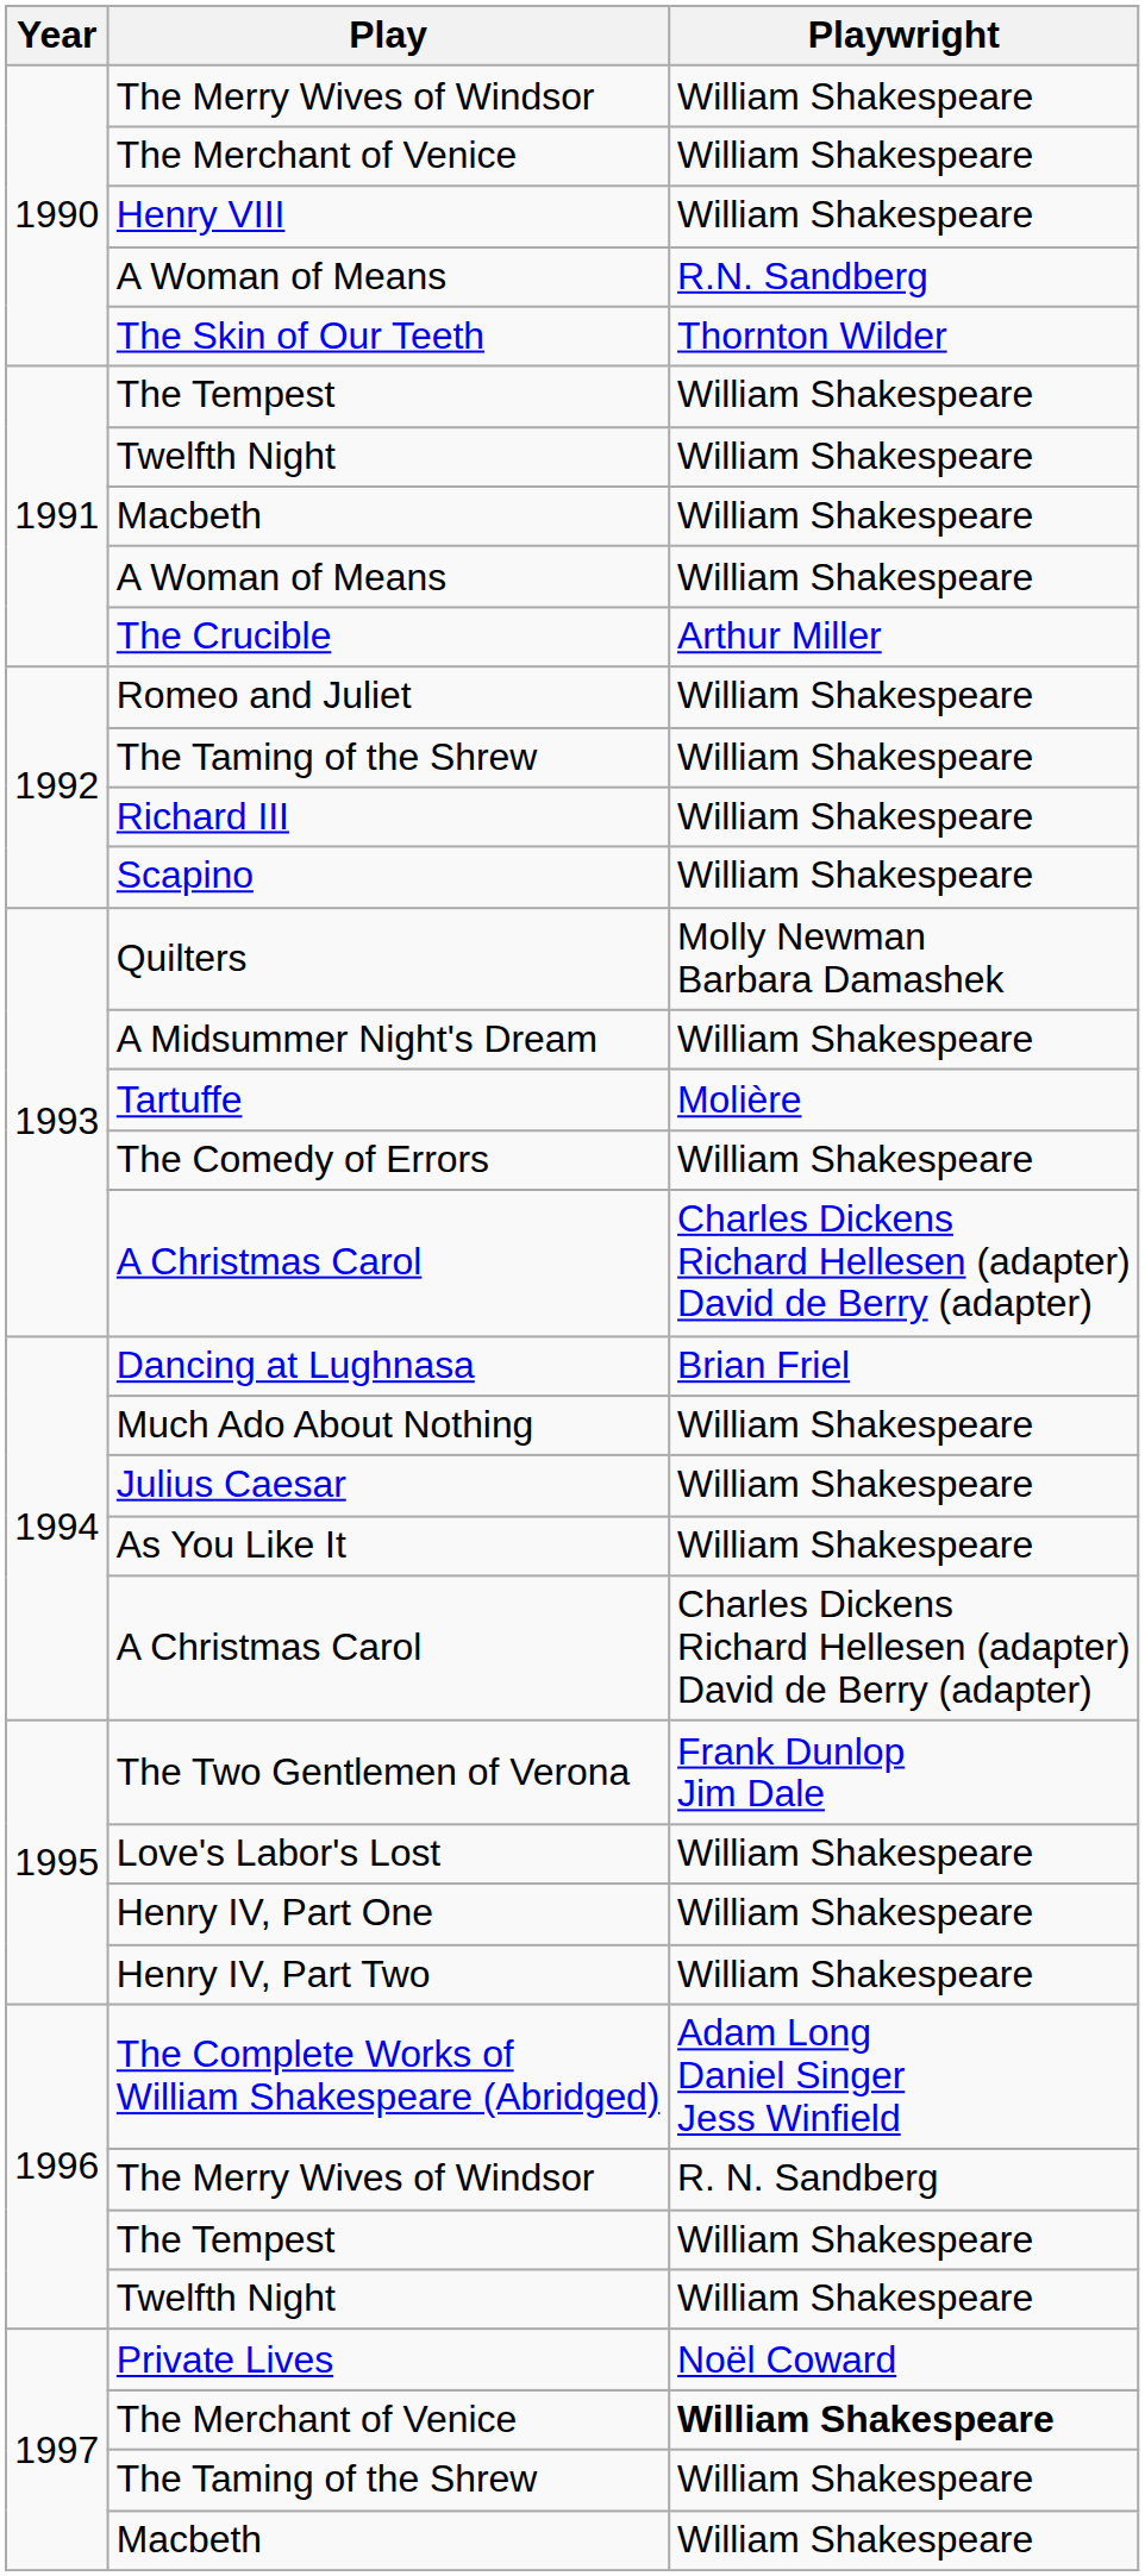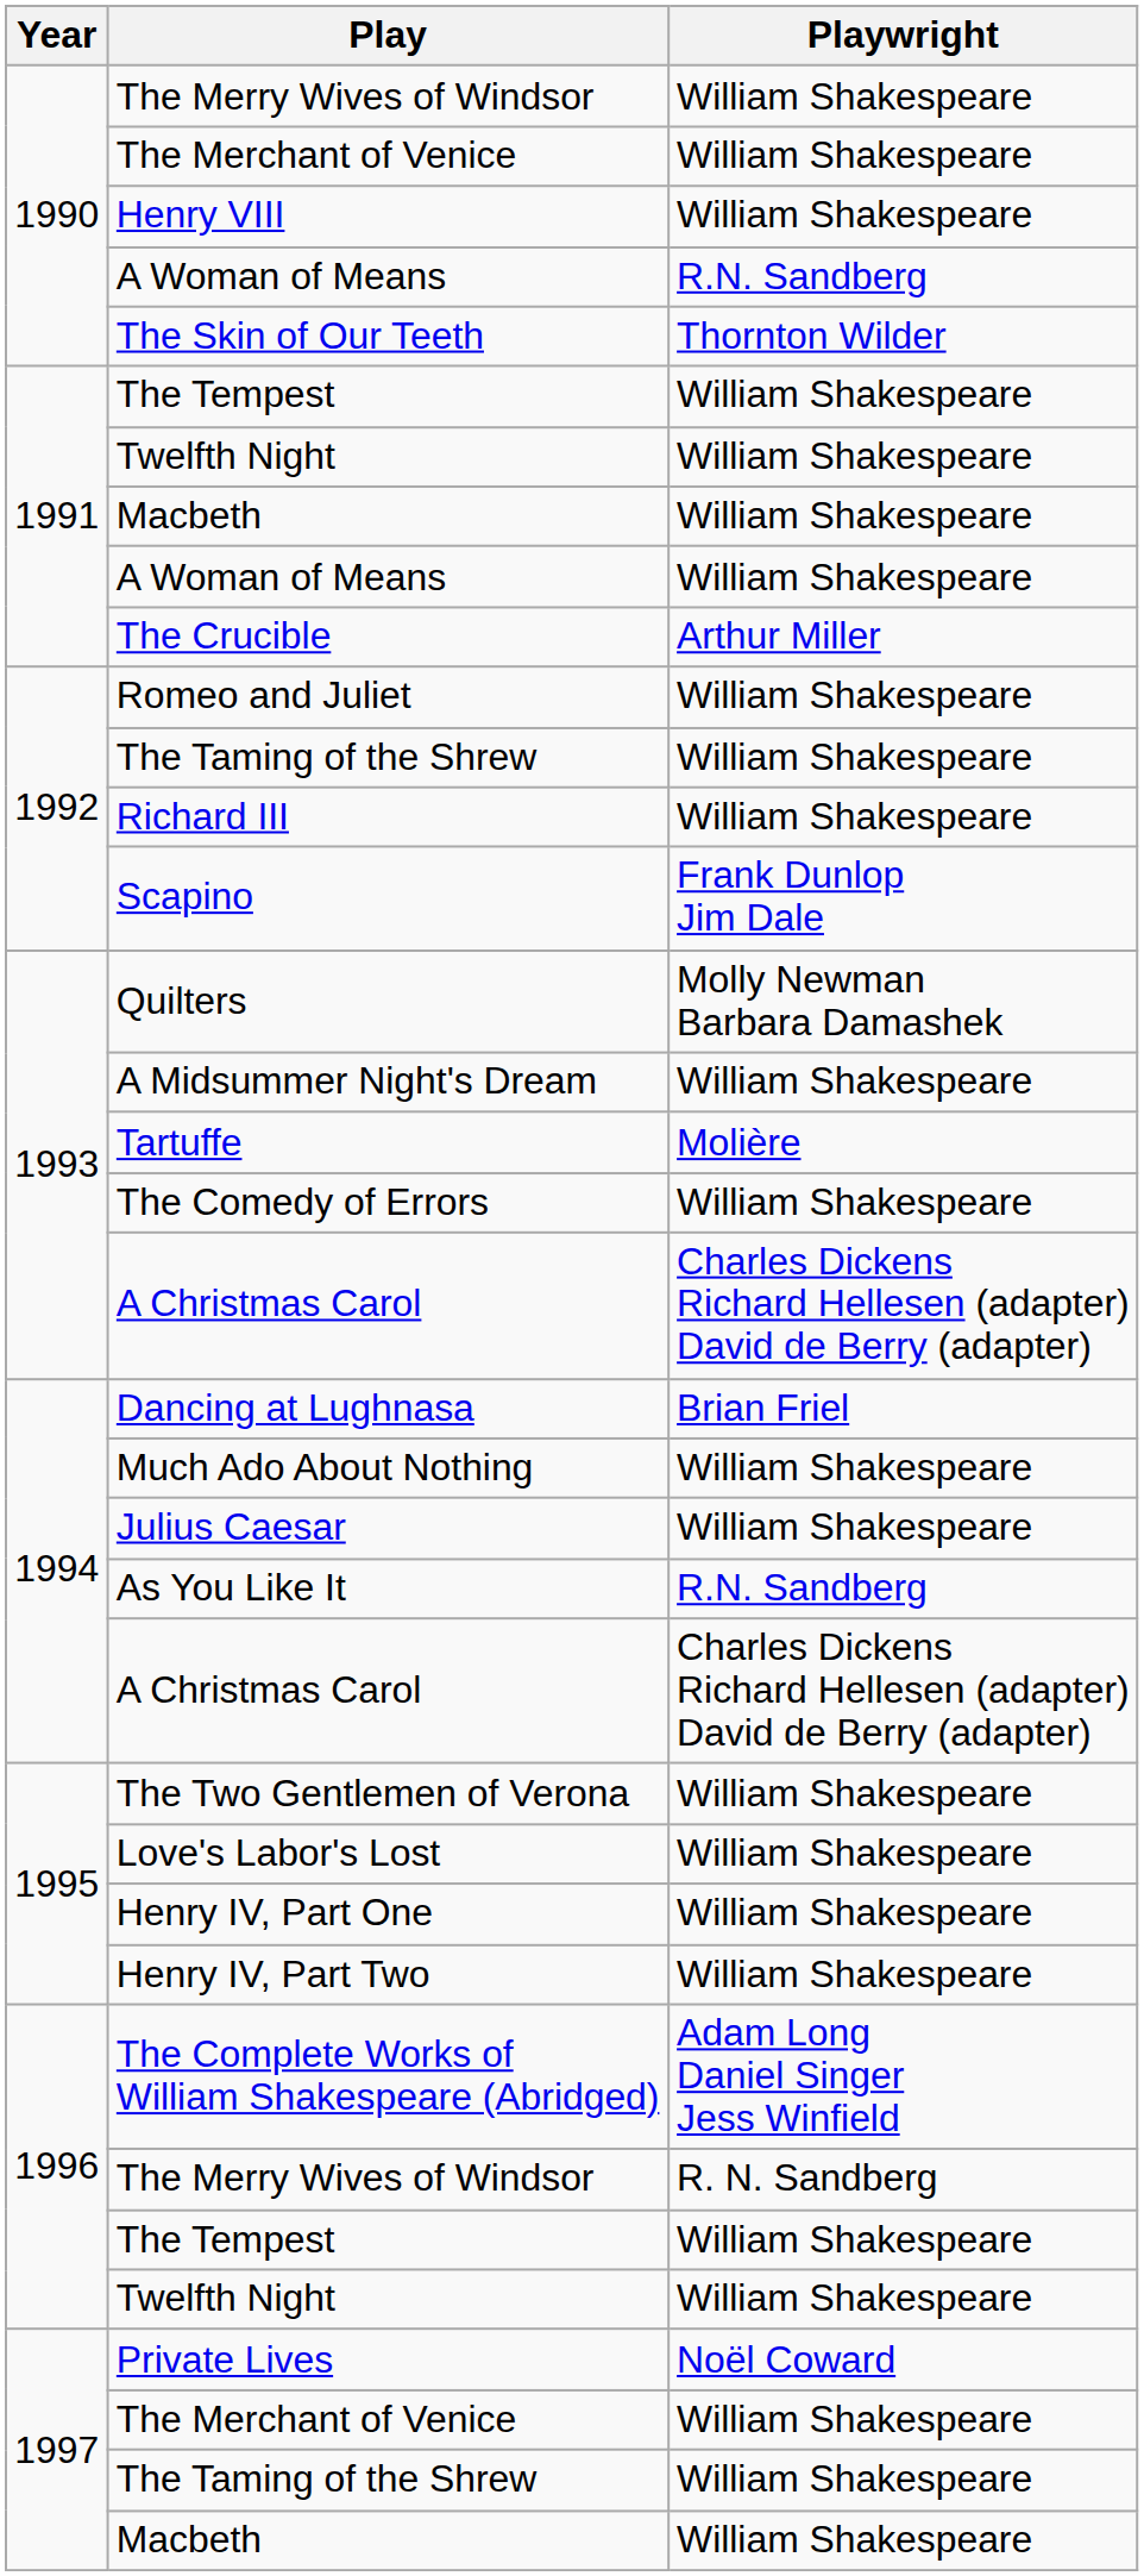 <table class="wikitable mw-collapsible">
 <tr>
 <th>Year</th>
 <th>Play</th>
 <th>Playwright</th>
 </tr>
 <tr>
 <td rowspan="5">1990</td>
 <td>The Merry Wives of Windsor</td>
 <td>William Shakespeare</td>
 </tr>
 <tr>
 <td>The Merchant of Venice</td>
 <td>William Shakespeare</td>
 </tr>
 <tr>
 <td><a href='#'>Henry VIII</a></td>
 <td>William Shakespeare</td>
 </tr>
 <tr>
 <td>A Woman of Means</td>
 <td><a href='#'>R.N. Sandberg</a></td>
 </tr>
 <tr>
 <td><a href='#'>The Skin of Our Teeth</a></td>
 <td><a href='#'>Thornton Wilder</a></td>
 </tr>
 <tr>
 <td rowspan="5">1991</td>
 <td>The Tempest</td>
 <td>William Shakespeare</td>
 </tr>
 <tr>
 <td>Twelfth Night</td>
 <td>William Shakespeare</td>
 </tr>
 <tr>
 <td>Macbeth</td>
 <td>William Shakespeare</td>
 </tr>
 <tr>
 <td>A Woman of Means</td>
 <td>William Shakespeare</td>
 </tr>
 <tr>
 <td><a href='#'>The Crucible</a></td>
 <td><a href='#'>Arthur Miller</a></td>
 </tr>
 <tr>
 <td rowspan="4">1992</td>
 <td>Romeo and Juliet</td>
 <td>William Shakespeare</td>
 </tr>
 <tr>
 <td>The Taming of the Shrew</td>
 <td>William Shakespeare</td>
 </tr>
 <tr>
 <td><a href='#'>Richard III</a></td>
 <td>William Shakespeare</td>
 </tr>
 <tr>
 <td><a href='#'>Scapino</a></td>
-<td>William Shakespeare</td>
+<td><a href='#'>Frank Dunlop</a><br><a href='#'>Jim Dale</a></td>
 </tr>
 <tr>
 <td rowspan="5">1993</td>
 <td>Quilters</td>
 <td>Molly Newman<br>Barbara Damashek</td>
 </tr>
 <tr>
 <td>A Midsummer Night's Dream</td>
 <td>William Shakespeare</td>
 </tr>
 <tr>
 <td><a href='#'>Tartuffe</a></td>
 <td><a href='#'>Molière</a></td>
 </tr>
 <tr>
 <td>The Comedy of Errors</td>
 <td>William Shakespeare</td>
 </tr>
 <tr>
 <td><a href='#'>A Christmas Carol</a></td>
 <td><a href='#'>Charles Dickens</a><br><a href='#'>Richard Hellesen</a> (adapter)<br><a href='#'>David de Berry</a> (adapter)</td>
 </tr>
 <tr>
 <td rowspan="5">1994</td>
 <td><a href='#'>Dancing at Lughnasa</a></td>
 <td><a href='#'>Brian Friel</a></td>
 </tr>
 <tr>
 <td>Much Ado About Nothing</td>
 <td>William Shakespeare</td>
 </tr>
 <tr>
 <td><a href='#'>Julius Caesar</a></td>
 <td>William Shakespeare</td>
 </tr>
 <tr>
 <td>As You Like It</td>
-<td>William Shakespeare</td>
+<td><a href='#'>R.N. Sandberg</a></td>
 </tr>
 <tr>
 <td>A Christmas Carol</td>
 <td>Charles Dickens<br>Richard Hellesen (adapter)<br>David de Berry (adapter)</td>
 </tr>
 <tr>
 <td rowspan="4">1995</td>
 <td>The Two Gentlemen of Verona</td>
-<td><a href='#'>Frank Dunlop</a><br><a href='#'>Jim Dale</a></td>
+<td>William Shakespeare</td>
 </tr>
 <tr>
 <td>Love's Labor's Lost</td>
 <td>William Shakespeare</td>
 </tr>
 <tr>
 <td>Henry IV, Part One</td>
 <td>William Shakespeare</td>
 </tr>
 <tr>
 <td>Henry IV, Part Two</td>
 <td>William Shakespeare</td>
 </tr>
 <tr>
 <td rowspan="4">1996</td>
 <td><a href='#'>The Complete Works of</a><br><a href='#'>William Shakespeare (Abridged)</a></td>
 <td><a href='#'>Adam Long</a><br><a href='#'>Daniel Singer</a><br><a href='#'>Jess Winfield</a></td>
 </tr>
 <tr>
 <td>The Merry Wives of Windsor</td>
 <td>R. N. Sandberg</td>
 </tr>
 <tr>
 <td>The Tempest</td>
 <td>William Shakespeare</td>
 </tr>
 <tr>
 <td>Twelfth Night</td>
 <td>William Shakespeare</td>
 </tr>
 <tr>
 <td rowspan="4">1997</td>
 <td><a href='#'>Private Lives</a></td>
 <td><a href='#'>Noël Coward</a></td>
 </tr>
 <tr>
 <td>The Merchant of Venice</td>
-<td><strong>William Shakespeare</strong></td>
+<td>William Shakespeare</td>
 </tr>
 <tr>
 <td>The Taming of the Shrew</td>
 <td>William Shakespeare</td>
 </tr>
 <tr>
 <td>Macbeth</td>
 <td>William Shakespeare</td>
 </tr>
 </table>
